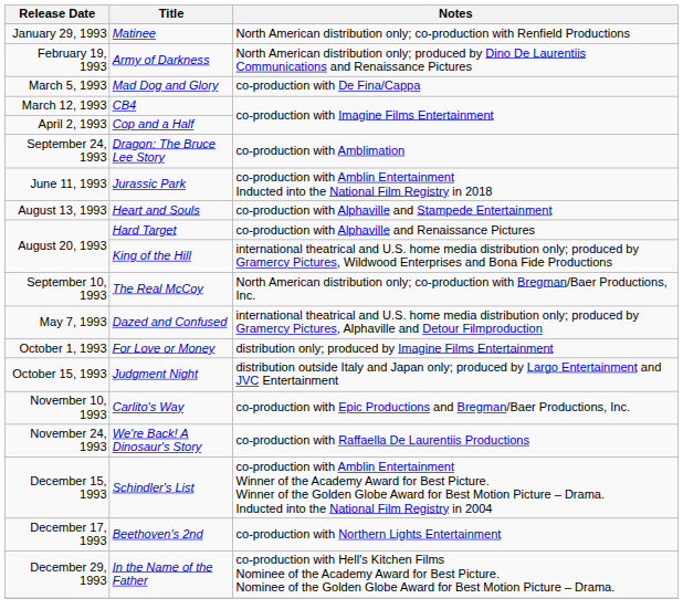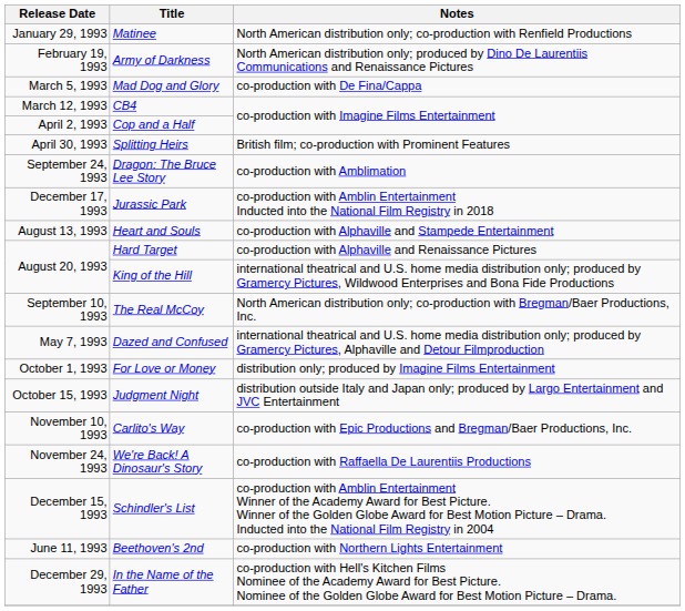 <table class="wikitable sortable" style="width:100%;">
 <tr>
 <th scope="col" style="width:130px;">Release Date</th>
 <th>Title</th>
 <th>Notes</th>
 </tr>
 <tr>
 <td style="text-align:right;">January 29, 1993</td>
 <td><em><a href='#'>Matinee</a></em></td>
 <td>North American distribution only; co-production with Renfield Productions</td>
 </tr>
 <tr>
 <td style="text-align:right;">February 19, 1993</td>
 <td><em><a href='#'>Army of Darkness</a></em></td>
 <td>North American distribution only; produced by <a href='#'>Dino De Laurentiis Communications</a> and Renaissance Pictures</td>
 </tr>
 <tr>
 <td style="text-align:right;">March 5, 1993</td>
 <td><em><a href='#'>Mad Dog and Glory</a></em></td>
 <td>co-production with <a href='#'>De Fina/Cappa</a></td>
 </tr>
 <tr>
 <td style="text-align:right;">March 12, 1993</td>
 <td><em><a href='#'>CB4</a></em></td>
 <td rowspan="2">co-production with <a href='#'>Imagine Films Entertainment</a></td>
 </tr>
 <tr>
 <td style="text-align:right;">April 2, 1993</td>
 <td><em><a href='#'>Cop and a Half</a></em></td>
 </tr>
 <tr>
+<td style="text-align:right;">April 30, 1993</td>
+<td><em><a href='#'>Splitting Heirs</a></em></td>
+<td>British film; co-production with Prominent Features</td>
+</tr>
+<tr>
 <td style="text-align:right;">September 24, 1993</td>
 <td><em><a href='#'>Dragon: The Bruce Lee Story</a></em></td>
 <td>co-production with <a href='#'>Amblimation</a></td>
 </tr>
 <tr>
-<td style="text-align:right;">June 11, 1993</td>
+<td style="text-align:right;">December 17, 1993</td>
 <td><em><a href='#'>Jurassic Park</a></em></td>
 <td>co-production with <a href='#'>Amblin Entertainment</a><br>Inducted into the <a href='#'>National Film Registry</a> in 2018</td>
 </tr>
 <tr>
 <td style="text-align:right;">August 13, 1993</td>
 <td><em><a href='#'>Heart and Souls</a></em></td>
 <td>co-production with <a href='#'>Alphaville</a> and <a href='#'>Stampede Entertainment</a></td>
 </tr>
 <tr>
 <td style="text-align:right;" rowspan="2">August 20, 1993</td>
 <td><em><a href='#'>Hard Target</a></em></td>
 <td>co-production with <a href='#'>Alphaville</a> and Renaissance Pictures</td>
 </tr>
 <tr>
 <td><em><a href='#'>King of the Hill</a></em></td>
 <td>international theatrical and U.S. home media distribution only; produced by <a href='#'>Gramercy Pictures</a>, Wildwood Enterprises and Bona Fide Productions</td>
 </tr>
 <tr>
 <td style="text-align:right;">September 10, 1993</td>
 <td><em><a href='#'>The Real McCoy</a></em></td>
 <td>North American distribution only; co-production with <a href='#'>Bregman</a>/Baer Productions, Inc.</td>
 </tr>
 <tr>
 <td style="text-align:right;">May 7, 1993</td>
 <td><em><a href='#'>Dazed and Confused</a></em></td>
 <td>international theatrical and U.S. home media distribution only; produced by <a href='#'>Gramercy Pictures</a>, Alphaville and <a href='#'>Detour Filmproduction</a></td>
 </tr>
 <tr>
 <td style="text-align:right;">October 1, 1993</td>
 <td><em><a href='#'>For Love or Money</a></em></td>
 <td>distribution only; produced by <a href='#'>Imagine Films Entertainment</a></td>
 </tr>
 <tr>
 <td style="text-align:right;">October 15, 1993</td>
 <td><em><a href='#'>Judgment Night</a></em></td>
 <td>distribution outside Italy and Japan only; produced by <a href='#'>Largo Entertainment</a> and <a href='#'>JVC</a> Entertainment</td>
 </tr>
 <tr>
 <td style="text-align:right;">November 10, 1993</td>
 <td><em><a href='#'>Carlito's Way</a></em></td>
 <td>co-production with <a href='#'>Epic Productions</a> and <a href='#'>Bregman</a>/Baer Productions, Inc.</td>
 </tr>
 <tr>
 <td style="text-align:right;">November 24, 1993</td>
 <td><em><a href='#'>We're Back! A Dinosaur's Story</a></em></td>
 <td>co-production with <a href='#'>Raffaella De Laurentiis Productions</a></td>
 </tr>
 <tr>
 <td style="text-align:right;">December 15, 1993</td>
 <td><em><a href='#'>Schindler's List</a></em></td>
 <td>co-production with <a href='#'>Amblin Entertainment</a><br>Winner of the Academy Award for Best Picture.<br>Winner of the Golden Globe Award for Best Motion Picture – Drama.<br>Inducted into the <a href='#'>National Film Registry</a> in 2004</td>
 </tr>
 <tr>
-<td style="text-align:right;">December 17, 1993</td>
+<td style="text-align:right;">June 11, 1993</td>
 <td><em><a href='#'>Beethoven's 2nd</a></em></td>
 <td>co-production with <a href='#'>Northern Lights Entertainment</a></td>
 </tr>
 <tr>
 <td style="text-align:right;">December 29, 1993</td>
 <td><em><a href='#'>In the Name of the Father</a></em></td>
 <td>co-production with Hell's Kitchen Films<br>Nominee of the Academy Award for Best Picture.<br>Nominee of the Golden Globe Award for Best Motion Picture – Drama.</td>
 </tr>
 <tr>
 </tr>
 </table>
